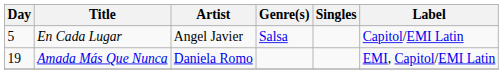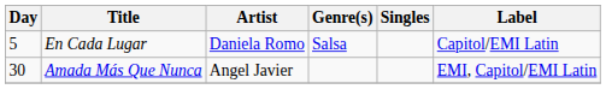 <table class="wikitable sortable" style="text-align: left;">
 <tr>
 <th>Day</th>
 <th>Title</th>
 <th>Artist</th>
 <th>Genre(s)</th>
 <th>Singles</th>
 <th>Label</th>
 </tr>
 <tr>
 <td>5</td>
 <td><em>En Cada Lugar</em></td>
-<td>Angel Javier</td>
+<td><a href='#'>Daniela Romo</a></td>
 <td><a href='#'>Salsa</a></td>
 <td></td>
 <td><a href='#'>Capitol</a>/<a href='#'>EMI Latin</a></td>
 </tr>
 <tr>
-<td>19</td>
+<td>30</td>
 <td><em><a href='#'>Amada Más Que Nunca</a></em></td>
-<td><a href='#'>Daniela Romo</a></td>
+<td>Angel Javier</td>
 <td></td>
 <td></td>
 <td><a href='#'>EMI</a>, <a href='#'>Capitol</a>/<a href='#'>EMI Latin</a></td>
 </tr>
 <tr>
 </tr>
 </table>
